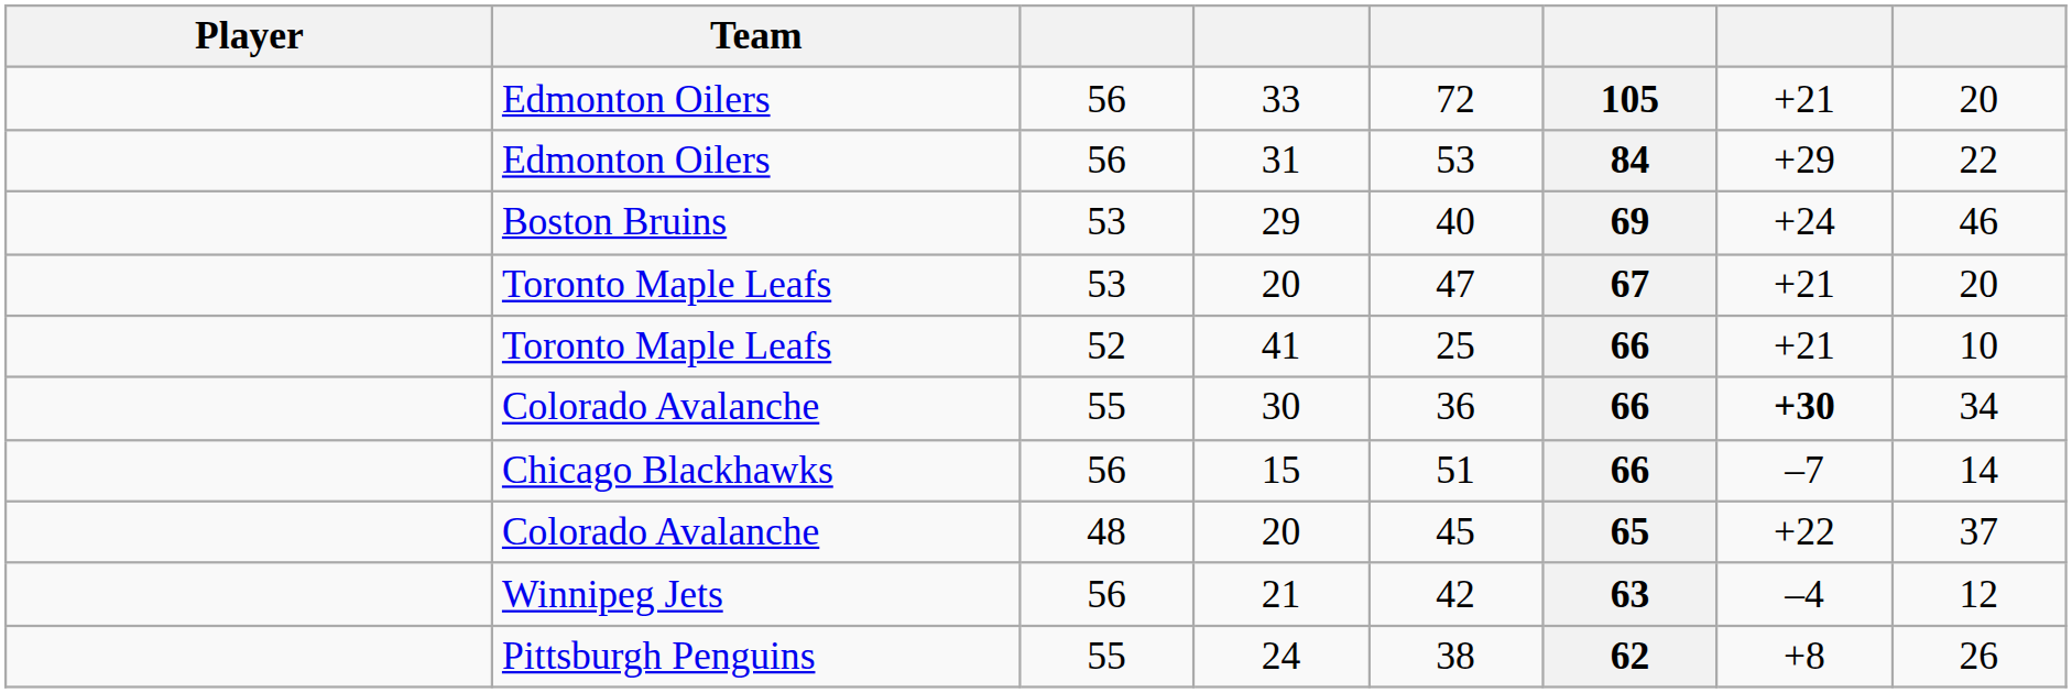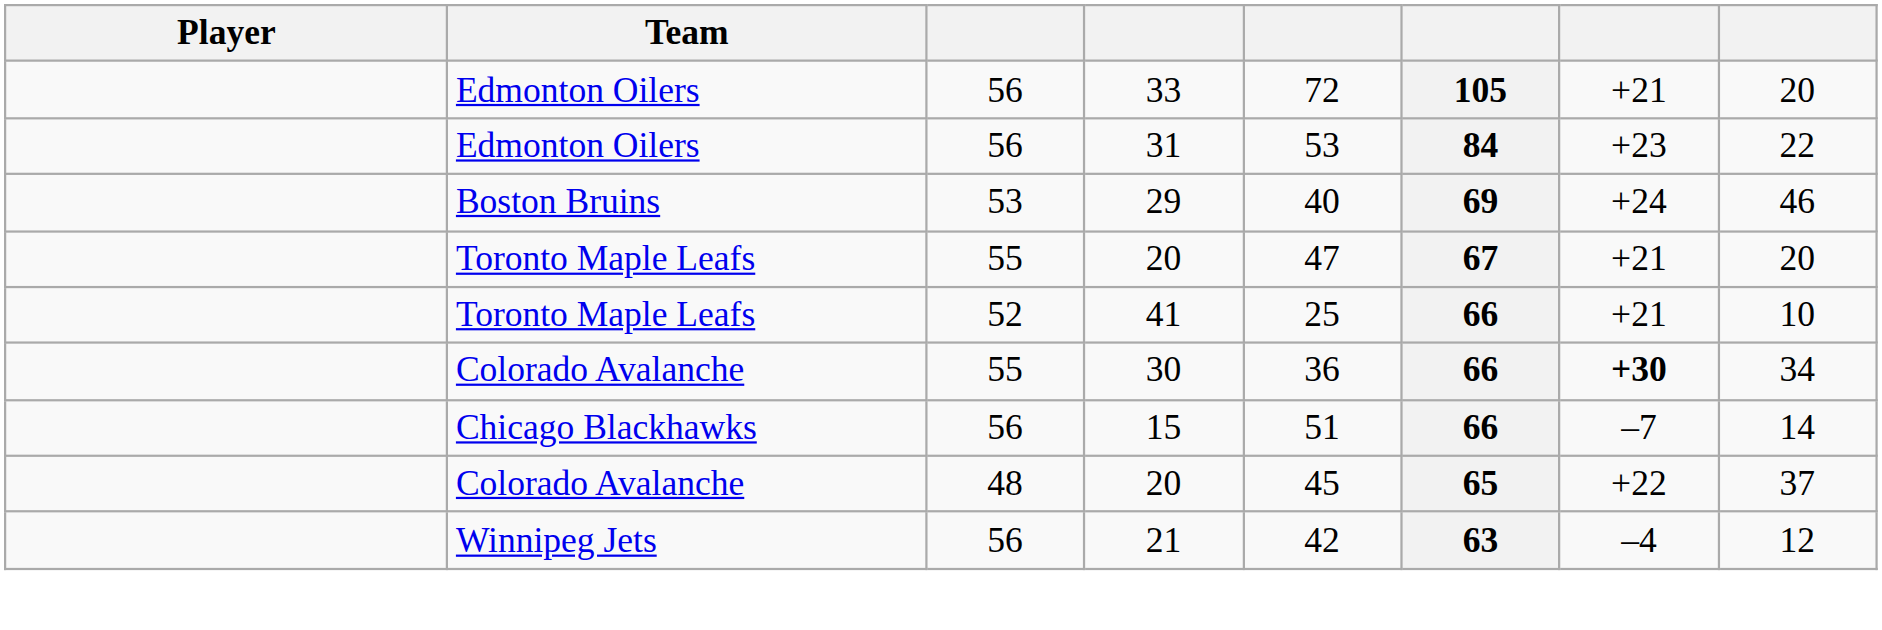 <table class="wikitable sortable" style="text-align: center">
 <tr>
 <th style="width: 12em;">Player</th>
 <th style="width: 13em;">Team</th>
 <th style="width: 4em;"></th>
 <th style="width: 4em;"></th>
 <th style="width: 4em;"></th>
 <th style="width: 4em;"></th>
 <th data-sort-type="number" style="width: 4em;"></th>
 <th style="width: 4em;"></th>
 </tr>
 <tr>
 <td style="text-align:left;"></td>
 <td style="text-align:left;"><a href='#'>Edmonton Oilers</a></td>
 <td>56</td>
 <td>33</td>
 <td>72</td>
 <th>105</th>
 <td>+21</td>
 <td>20</td>
 </tr>
 <tr>
 <td style="text-align:left;"></td>
 <td style="text-align:left;"><a href='#'>Edmonton Oilers</a></td>
 <td>56</td>
 <td>31</td>
 <td>53</td>
 <th>84</th>
-<td>+29</td>
+<td>+23</td>
 <td>22</td>
 </tr>
 <tr>
 <td style="text-align:left;"></td>
 <td style="text-align:left;"><a href='#'>Boston Bruins</a></td>
 <td>53</td>
 <td>29</td>
 <td>40</td>
 <th>69</th>
 <td>+24</td>
 <td>46</td>
 </tr>
 <tr>
 <td style="text-align:left;"></td>
 <td style="text-align:left;"><a href='#'>Toronto Maple Leafs</a></td>
-<td>53</td>
+<td>55</td>
 <td>20</td>
 <td>47</td>
 <th>67</th>
 <td>+21</td>
 <td>20</td>
 </tr>
 <tr>
 <td style="text-align:left;"></td>
 <td style="text-align:left;"><a href='#'>Toronto Maple Leafs</a></td>
 <td>52</td>
 <td>41</td>
 <td>25</td>
 <th>66</th>
 <td>+21</td>
 <td>10</td>
 </tr>
 <tr>
 <td style="text-align:left;"></td>
 <td style="text-align:left;"><a href='#'>Colorado Avalanche</a></td>
 <td>55</td>
 <td>30</td>
 <td>36</td>
 <th>66</th>
 <td><strong>+30</strong></td>
 <td>34</td>
 </tr>
 <tr>
 <td style="text-align:left;"></td>
 <td style="text-align:left;"><a href='#'>Chicago Blackhawks</a></td>
 <td>56</td>
 <td>15</td>
 <td>51</td>
 <th>66</th>
 <td>–7</td>
 <td>14</td>
 </tr>
 <tr>
 <td style="text-align:left;"></td>
 <td style="text-align:left;"><a href='#'>Colorado Avalanche</a></td>
 <td>48</td>
 <td>20</td>
 <td>45</td>
 <th>65</th>
 <td>+22</td>
 <td>37</td>
 </tr>
 <tr>
 <td style="text-align:left;"></td>
 <td style="text-align:left;"><a href='#'>Winnipeg Jets</a></td>
 <td>56</td>
 <td>21</td>
 <td>42</td>
 <th>63</th>
 <td>–4</td>
 <td>12</td>
 </tr>
-<tr>
-<td style="text-align:left;"></td>
-<td style="text-align:left;"><a href='#'>Pittsburgh Penguins</a></td>
-<td>55</td>
-<td>24</td>
-<td>38</td>
-<th>62</th>
-<td>+8</td>
-<td>26</td>
-</tr>
 </table>
